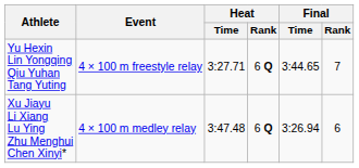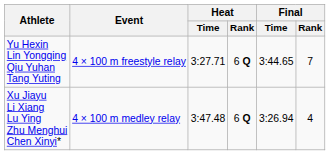 <table class=wikitable style="font-size:90%">
 <tr>
 <th rowspan="2">Athlete</th>
 <th rowspan="2">Event</th>
 <th colspan="2">Heat</th>
 <th colspan="2">Final</th>
 </tr>
 <tr style="font-size:95%">
 <th>Time</th>
 <th>Rank</th>
 <th>Time</th>
 <th>Rank</th>
 </tr>
 <tr align=center>
 <td align=left><a href='#'>Yu Hexin</a><br><a href='#'>Lin Yongqing</a><br><a href='#'>Qiu Yuhan</a><br><a href='#'>Tang Yuting</a></td>
 <td align=left><a href='#'>4 × 100 m freestyle relay</a></td>
 <td>3:27.71</td>
 <td>6 <strong>Q</strong></td>
 <td>3:44.65</td>
 <td>7</td>
 </tr>
 <tr align=center>
 <td align=left><a href='#'>Xu Jiayu</a><br><a href='#'>Li Xiang</a><br><a href='#'>Lu Ying</a><br><a href='#'>Zhu Menghui</a><br><a href='#'>Chen Xinyi</a>*</td>
 <td align=left><a href='#'>4 × 100 m medley relay</a></td>
 <td>3:47.48</td>
 <td>6 <strong>Q</strong></td>
 <td>3:26.94</td>
-<td>6</td>
+<td>4</td>
 </tr>
 </table>
